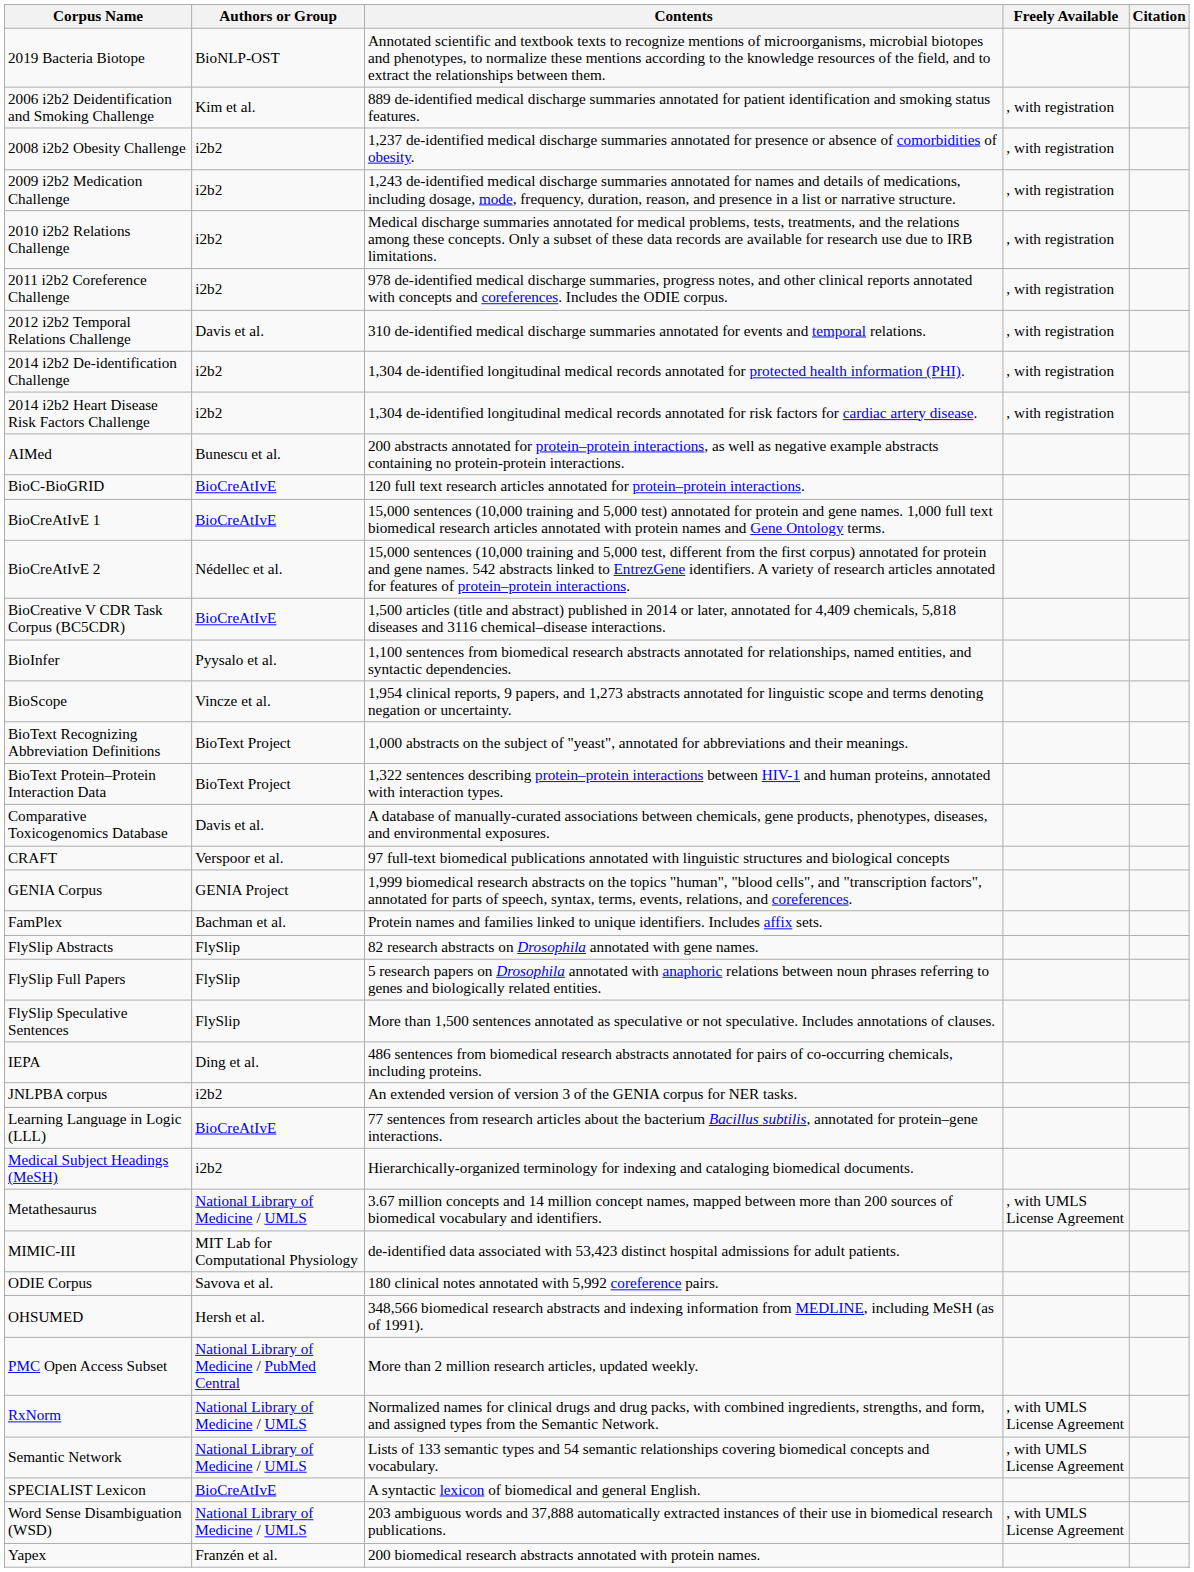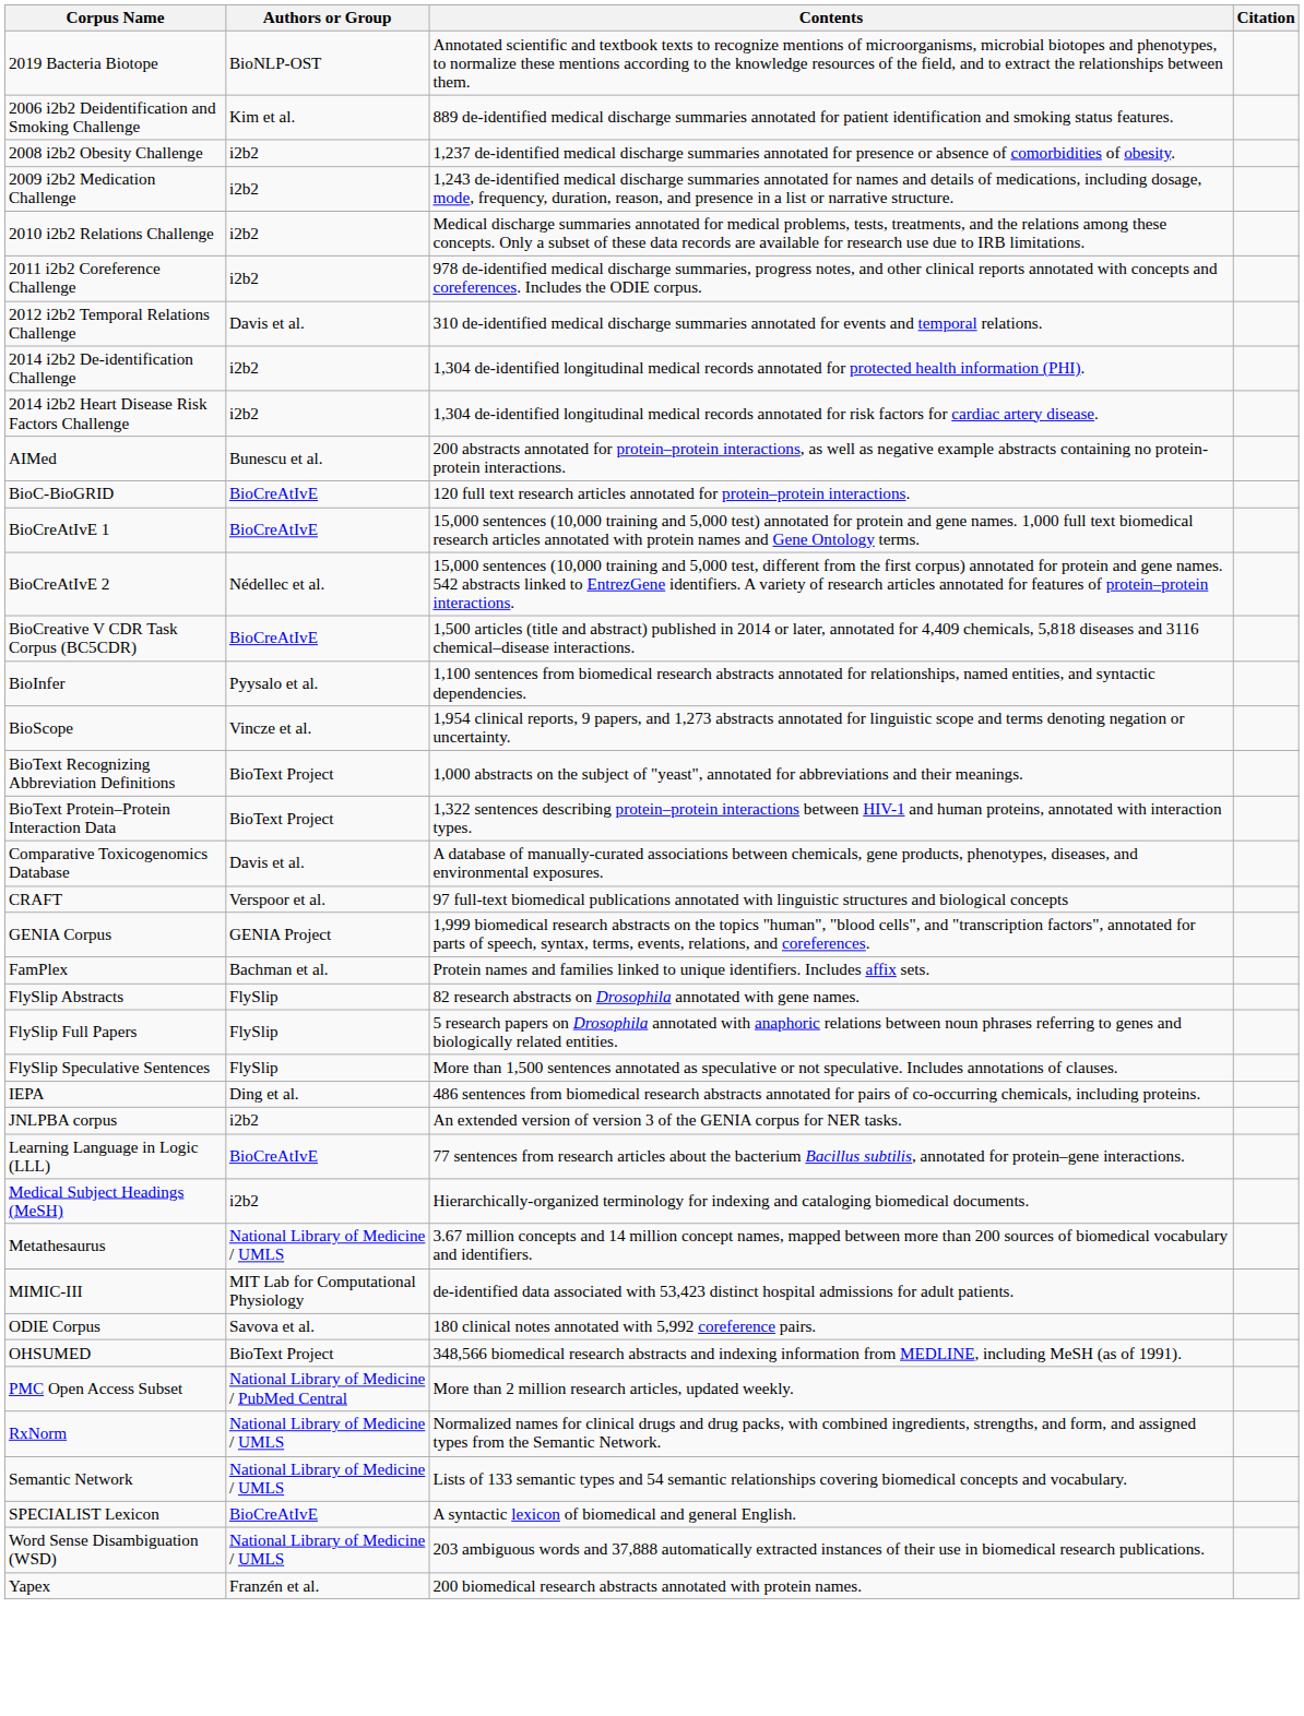 <table class="wikitable sortable">
 <tr>
 <th>Corpus Name</th>
 <th>Authors or Group</th>
 <th>Contents</th>
-<th>Freely Available</th>
 <th>Citation</th>
 </tr>
 <tr>
 <td>2019 Bacteria Biotope</td>
 <td>BioNLP-OST</td>
 <td>Annotated scientific and textbook texts to recognize mentions of microorganisms, microbial biotopes and phenotypes, to normalize these mentions according to the knowledge resources of the field, and to extract the relationships between them.</td>
 <td></td>
-<td></td>
 </tr>
 <tr>
 <td>2006 i2b2 Deidentification and Smoking Challenge</td>
 <td>Kim et al.</td>
 <td>889 de-identified medical discharge summaries annotated for patient identification and smoking status features.</td>
-<td>, with registration</td>
 <td></td>
 </tr>
 <tr>
 <td>2008 i2b2 Obesity Challenge</td>
 <td>i2b2</td>
 <td>1,237 de-identified medical discharge summaries annotated for presence or absence of <a href='#'>comorbidities</a> of <a href='#'>obesity</a>.</td>
-<td>, with registration</td>
 <td></td>
 </tr>
 <tr>
 <td>2009 i2b2 Medication Challenge</td>
 <td>i2b2</td>
 <td>1,243 de-identified medical discharge summaries annotated for names and details of medications, including dosage, <a href='#'>mode</a>, frequency, duration, reason, and presence in a list or narrative structure.</td>
-<td>, with registration</td>
 <td></td>
 </tr>
 <tr>
 <td>2010 i2b2 Relations Challenge</td>
 <td>i2b2</td>
 <td>Medical discharge summaries annotated for medical problems, tests, treatments, and the relations among these concepts. Only a subset of these data records are available for research use due to IRB limitations.</td>
-<td>, with registration</td>
 <td></td>
 </tr>
 <tr>
 <td>2011 i2b2 Coreference Challenge</td>
 <td>i2b2</td>
 <td>978 de-identified medical discharge summaries, progress notes, and other clinical reports annotated with concepts and <a href='#'>coreferences</a>. Includes the ODIE corpus.</td>
-<td>, with registration</td>
 <td></td>
 </tr>
 <tr>
 <td>2012 i2b2 Temporal Relations Challenge</td>
 <td>Davis et al.</td>
 <td>310 de-identified medical discharge summaries annotated for events and <a href='#'>temporal</a> relations.</td>
-<td>, with registration</td>
 <td></td>
 </tr>
 <tr>
 <td>2014 i2b2 De-identification Challenge</td>
 <td>i2b2</td>
 <td>1,304 de-identified longitudinal medical records annotated for <a href='#'>protected health information (PHI)</a>.</td>
-<td>, with registration</td>
 <td></td>
 </tr>
 <tr>
 <td>2014 i2b2 Heart Disease Risk Factors Challenge</td>
 <td>i2b2</td>
 <td>1,304 de-identified longitudinal medical records annotated for risk factors for <a href='#'>cardiac artery disease</a>.</td>
-<td>, with registration</td>
 <td></td>
 </tr>
 <tr>
 <td>AIMed</td>
 <td>Bunescu et al.</td>
 <td>200 abstracts annotated for <a href='#'>protein–protein interactions</a>, as well as negative example abstracts containing no protein-protein interactions.</td>
 <td></td>
-<td></td>
 </tr>
 <tr>
 <td>BioC-BioGRID</td>
 <td><a href='#'>BioCreAtIvE</a></td>
 <td>120 full text research articles annotated for <a href='#'>protein–protein interactions</a>.</td>
-<td></td>
 <td></td>
 </tr>
 <tr>
 <td>BioCreAtIvE 1</td>
 <td><a href='#'>BioCreAtIvE</a></td>
 <td>15,000 sentences (10,000 training and 5,000 test) annotated for protein and gene names. 1,000 full text biomedical research articles annotated with protein names and <a href='#'>Gene Ontology</a> terms.</td>
 <td></td>
-<td></td>
 </tr>
 <tr>
 <td>BioCreAtIvE 2</td>
 <td>Nédellec et al.</td>
 <td>15,000 sentences (10,000 training and 5,000 test, different from the first corpus) annotated for protein and gene names.  542 abstracts linked to <a href='#'>EntrezGene</a> identifiers. A variety of research articles annotated for features of <a href='#'>protein–protein interactions</a>.</td>
-<td></td>
 <td></td>
 </tr>
 <tr>
 <td>BioCreative V CDR Task Corpus (BC5CDR)</td>
 <td><a href='#'>BioCreAtIvE</a></td>
 <td>1,500 articles (title and abstract) published in 2014 or later, annotated for 4,409 chemicals, 5,818 diseases and 3116 chemical–disease interactions.</td>
 <td></td>
-<td></td>
 </tr>
 <tr>
 <td>BioInfer</td>
 <td>Pyysalo et al.</td>
 <td>1,100 sentences from biomedical research abstracts annotated for relationships, named entities, and syntactic dependencies.</td>
-<td></td>
 <td></td>
 </tr>
 <tr>
 <td>BioScope</td>
 <td>Vincze et al.</td>
 <td>1,954 clinical reports, 9 papers, and 1,273 abstracts annotated for linguistic scope and terms denoting negation or uncertainty.</td>
 <td></td>
-<td></td>
 </tr>
 <tr>
 <td>BioText Recognizing Abbreviation Definitions</td>
 <td>BioText Project</td>
 <td>1,000 abstracts on the subject of "yeast", annotated for abbreviations and their meanings.</td>
-<td></td>
 <td></td>
 </tr>
 <tr>
 <td>BioText Protein–Protein Interaction Data</td>
 <td>BioText Project</td>
 <td>1,322 sentences describing <a href='#'>protein–protein interactions</a> between <a href='#'>HIV-1</a> and human proteins, annotated with interaction types.</td>
 <td></td>
-<td></td>
 </tr>
 <tr>
 <td>Comparative Toxicogenomics Database</td>
 <td>Davis et al.</td>
 <td>A database of manually-curated associations between chemicals, gene products, phenotypes, diseases, and environmental exposures.</td>
-<td></td>
 <td></td>
 </tr>
 <tr>
 <td>CRAFT</td>
 <td>Verspoor et al.</td>
 <td>97 full-text biomedical publications annotated with linguistic structures and biological concepts</td>
 <td></td>
-<td></td>
 </tr>
 <tr>
 <td>GENIA Corpus</td>
 <td>GENIA Project</td>
 <td>1,999 biomedical research abstracts on the topics "human", "blood cells", and "transcription factors", annotated for parts of speech, syntax, terms, events, relations, and <a href='#'>coreferences</a>.</td>
-<td></td>
 <td></td>
 </tr>
 <tr>
 <td>FamPlex</td>
 <td>Bachman et al.</td>
 <td>Protein names and families linked to unique identifiers. Includes <a href='#'>affix</a> sets.</td>
 <td></td>
-<td></td>
 </tr>
 <tr>
 <td>FlySlip Abstracts</td>
 <td>FlySlip</td>
 <td>82 research abstracts on <em><a href='#'>Drosophila</a></em> annotated with gene names.</td>
-<td></td>
 <td></td>
 </tr>
 <tr>
 <td>FlySlip Full Papers</td>
 <td>FlySlip</td>
 <td>5 research papers on <em><a href='#'>Drosophila</a></em> annotated with <a href='#'>anaphoric</a> relations between noun phrases referring to genes and biologically related entities.</td>
 <td></td>
-<td></td>
 </tr>
 <tr>
 <td>FlySlip Speculative Sentences</td>
 <td>FlySlip</td>
 <td>More than 1,500 sentences annotated as speculative or not speculative. Includes annotations of clauses.</td>
-<td></td>
 <td></td>
 </tr>
 <tr>
 <td>IEPA</td>
 <td>Ding et al.</td>
 <td>486 sentences from biomedical research abstracts annotated for pairs of co-occurring chemicals, including proteins.</td>
 <td></td>
-<td></td>
 </tr>
 <tr>
 <td>JNLPBA corpus</td>
 <td>i2b2</td>
 <td>An extended version of version 3 of the GENIA corpus for NER tasks.</td>
-<td></td>
 <td></td>
 </tr>
 <tr>
 <td>Learning Language in Logic (LLL)</td>
 <td><a href='#'>BioCreAtIvE</a></td>
 <td>77 sentences from research articles about the bacterium <em><a href='#'>Bacillus subtilis</a></em>, annotated for protein–gene interactions.</td>
 <td></td>
-<td></td>
 </tr>
 <tr>
 <td><a href='#'>Medical Subject Headings (MeSH)</a></td>
 <td>i2b2</td>
 <td>Hierarchically-organized terminology for indexing and cataloging biomedical documents.</td>
 <td></td>
-<td></td>
 </tr>
 <tr>
 <td>Metathesaurus</td>
 <td><a href='#'>National Library of Medicine</a> / <a href='#'>UMLS</a></td>
 <td>3.67 million concepts and 14 million concept names, mapped between more than 200 sources of biomedical vocabulary and identifiers.</td>
-<td>, with UMLS  License Agreement</td>
 <td></td>
 </tr>
 <tr>
 <td>MIMIC-III</td>
 <td>MIT Lab for Computational Physiology</td>
 <td>de-identified data associated with 53,423 distinct hospital admissions for adult patients.</td>
 <td></td>
-<td></td>
 </tr>
 <tr>
 <td>ODIE Corpus</td>
 <td>Savova et al.</td>
 <td>180 clinical notes annotated with 5,992 <a href='#'>coreference</a> pairs.</td>
 <td></td>
-<td></td>
 </tr>
 <tr>
 <td>OHSUMED</td>
-<td>Hersh et al.</td>
+<td>BioText Project</td>
 <td>348,566 biomedical research abstracts and indexing information from <a href='#'>MEDLINE</a>, including MeSH (as of 1991).</td>
-<td></td>
 <td></td>
 </tr>
 <tr>
 <td><a href='#'>PMC</a> Open Access Subset</td>
 <td><a href='#'>National Library of Medicine</a> / <a href='#'>PubMed Central</a></td>
 <td>More than 2 million research articles, updated weekly.</td>
 <td></td>
-<td></td>
 </tr>
 <tr>
 <td><a href='#'>RxNorm</a></td>
 <td><a href='#'>National Library of Medicine</a> / <a href='#'>UMLS</a></td>
 <td>Normalized names for clinical drugs and drug packs, with combined ingredients, strengths, and form, and assigned types from the Semantic Network.</td>
-<td>, with UMLS  License Agreement</td>
 <td></td>
 </tr>
 <tr>
 <td>Semantic Network</td>
 <td><a href='#'>National Library of Medicine</a> / <a href='#'>UMLS</a></td>
 <td>Lists of 133 semantic types and 54 semantic relationships covering biomedical concepts and vocabulary.</td>
-<td>, with UMLS  License Agreement</td>
 <td></td>
 </tr>
 <tr>
 <td>SPECIALIST Lexicon</td>
 <td><a href='#'>BioCreAtIvE</a></td>
 <td>A syntactic <a href='#'>lexicon</a> of biomedical and general English.</td>
 <td></td>
-<td></td>
 </tr>
 <tr>
 <td>Word Sense Disambiguation (WSD)</td>
 <td><a href='#'>National Library of Medicine</a> / <a href='#'>UMLS</a></td>
 <td>203 ambiguous words and 37,888 automatically extracted instances of their use in biomedical research publications.</td>
-<td>, with UMLS  License Agreement</td>
 <td></td>
 </tr>
 <tr>
 <td>Yapex</td>
 <td>Franzén et al.</td>
 <td>200 biomedical research abstracts annotated with protein names.</td>
 <td></td>
-<td></td>
 </tr>
 </table>
